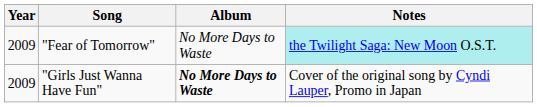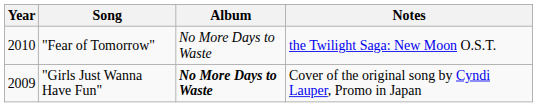 <table class="wikitable">
 <tr>
 <th>Year</th>
 <th>Song</th>
 <th>Album</th>
 <th>Notes</th>
 </tr>
 <tr>
-<td align="center">2009</td>
+<td align="center">2010</td>
 <td>"Fear of Tomorrow"</td>
 <td><em>No More Days to Waste</em></td>
-<td style="background: paleturquoise;"><a href='#'>the Twilight Saga: New Moon</a> O.S.T.</td>
+<td><a href='#'>the Twilight Saga: New Moon</a> O.S.T.</td>
 </tr>
 <tr>
 <td align="center">2009</td>
 <td>"Girls Just Wanna Have Fun"</td>
 <td><strong><em>No More Days to Waste</em></strong></td>
 <td>Cover of the original song by <a href='#'>Cyndi Lauper</a>, Promo in Japan</td>
 </tr>
 </table>
